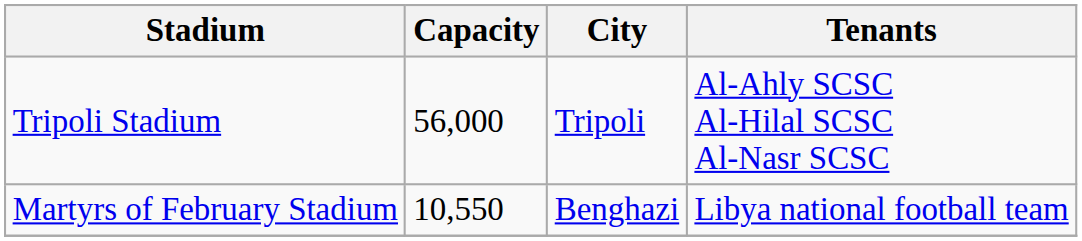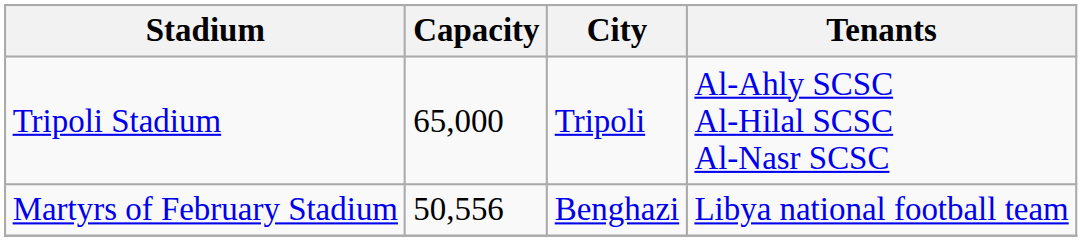 <table class="wikitable sortable">
 <tr>
 <th>Stadium</th>
 <th>Capacity</th>
 <th>City</th>
 <th>Tenants</th>
 </tr>
 <tr>
 <td><a href='#'>Tripoli Stadium</a></td>
-<td>56,000</td>
+<td>65,000</td>
 <td><a href='#'>Tripoli</a></td>
 <td><a href='#'>Al-Ahly SCSC</a> <br> <a href='#'>Al-Hilal SCSC</a> <br> <a href='#'>Al-Nasr SCSC</a></td>
 </tr>
 <tr>
 <td><a href='#'>Martyrs of February Stadium</a></td>
-<td>10,550</td>
+<td>50,556</td>
 <td><a href='#'>Benghazi</a></td>
 <td><a href='#'>Libya national football team</a></td>
 </tr>
 <tr>
 </tr>
 </table>
